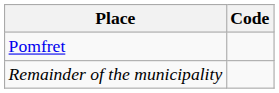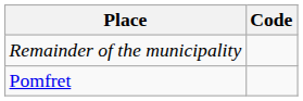 <table class="wikitable sortable" border="1">
 <tr>
 <th>Place</th>
 <th>Code</th>
 </tr>
 <tr>
+<td><em>Remainder of the municipality</em></td>
+<td></td>
+</tr>
+<tr>
 <td><a href='#'>Pomfret</a></td>
 <td></td>
 </tr>
-<tr>
-<td><em>Remainder of the municipality</em></td>
-<td></td>
-</tr>
 </table>
